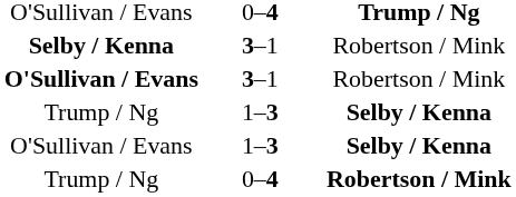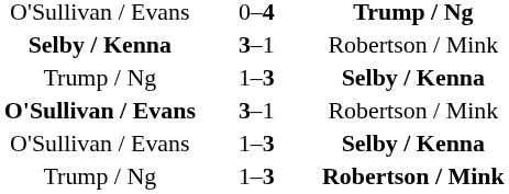 <table style="text-align:center">
 <tr>
 <th width=150></th>
 <th width=50></th>
 <th width=150></th>
 </tr>
 <tr>
 <td>O'Sullivan / Evans</td>
 <td>0–<strong>4</strong></td>
 <td><strong>Trump / Ng</strong></td>
 </tr>
 <tr>
 <td><strong>Selby / Kenna</strong></td>
 <td><strong>3</strong>–1</td>
 <td>Robertson / Mink</td>
 </tr>
 <tr>
+<td>Trump / Ng</td>
+<td>1–<strong>3</strong></td>
+<td><strong>Selby / Kenna</strong></td>
+</tr>
+<tr>
 <td><strong>O'Sullivan / Evans</strong></td>
 <td><strong>3</strong>–1</td>
 <td>Robertson / Mink</td>
-</tr>
-<tr>
-<td>Trump / Ng</td>
-<td>1–<strong>3</strong></td>
-<td><strong>Selby / Kenna</strong></td>
 </tr>
 <tr>
 <td>O'Sullivan / Evans</td>
 <td>1–<strong>3</strong></td>
 <td><strong>Selby / Kenna</strong></td>
 </tr>
 <tr>
 <td>Trump / Ng</td>
-<td>0–<strong>4</strong></td>
+<td>1–<strong>3</strong></td>
 <td><strong>Robertson / Mink</strong></td>
 </tr>
 </table>
